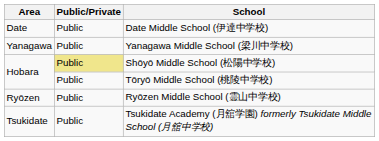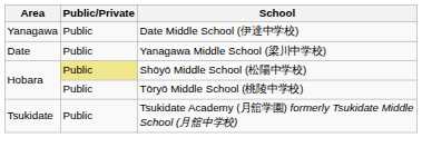 <table class="wikitable">
 <tr>
 <th>Area</th>
 <th>Public/Private</th>
 <th>School</th>
 </tr>
 <tr>
-<td>Date</td>
+<td>Yanagawa</td>
 <td>Public</td>
 <td>Date Middle School (伊達中学校)</td>
 </tr>
 <tr>
-<td>Yanagawa</td>
+<td>Date</td>
 <td>Public</td>
 <td>Yanagawa Middle School (梁川中学校)</td>
 </tr>
 <tr>
 <td rowspan="2">Hobara</td>
 <td style="background: khaki;">Public</td>
 <td>Shōyō Middle School (松陽中学校)</td>
 </tr>
 <tr>
 <td>Public</td>
 <td>Tōryō Middle School (桃陵中学校)</td>
 </tr>
 <tr>
-<td>Ryōzen</td>
-<td>Public</td>
-<td>Ryōzen Middle School (霊山中学校)</td>
-</tr>
-<tr>
 <td>Tsukidate</td>
 <td>Public</td>
 <td>Tsukidate Academy (月舘学園) <em>formerly Tsukidate Middle School (月舘中学校)</em></td>
 </tr>
 </table>
